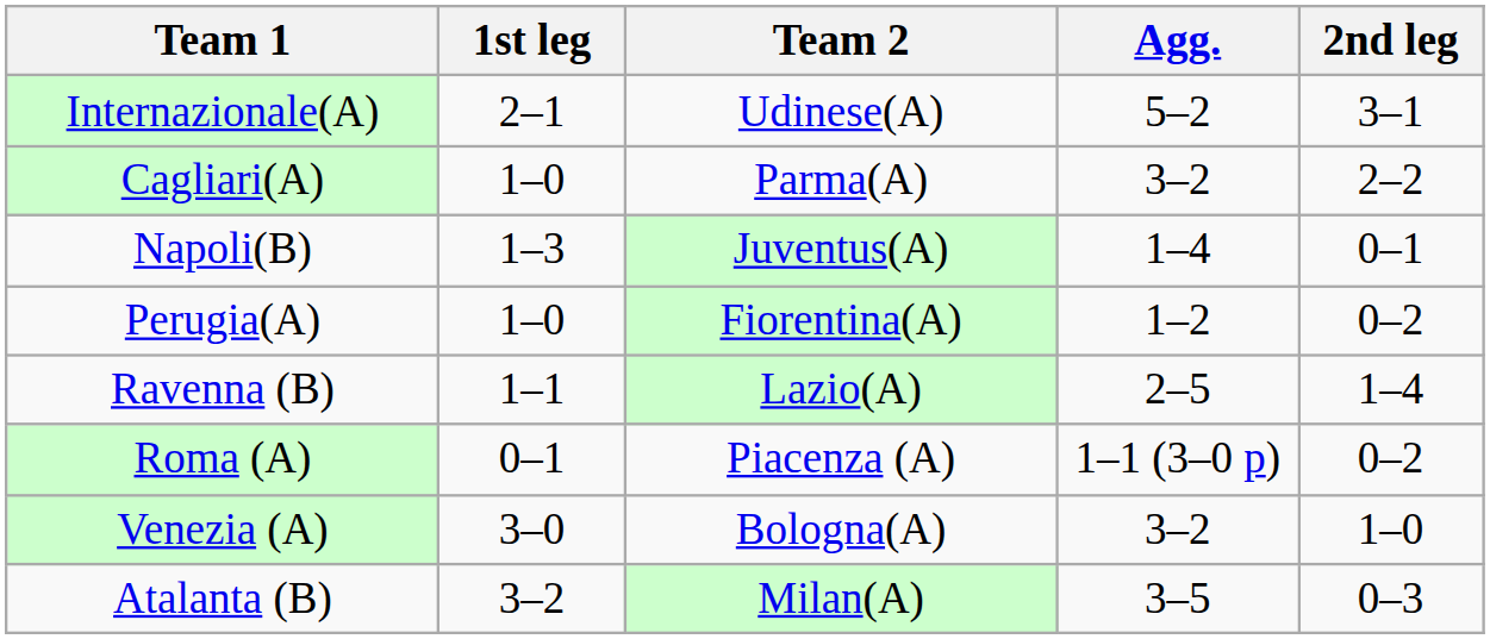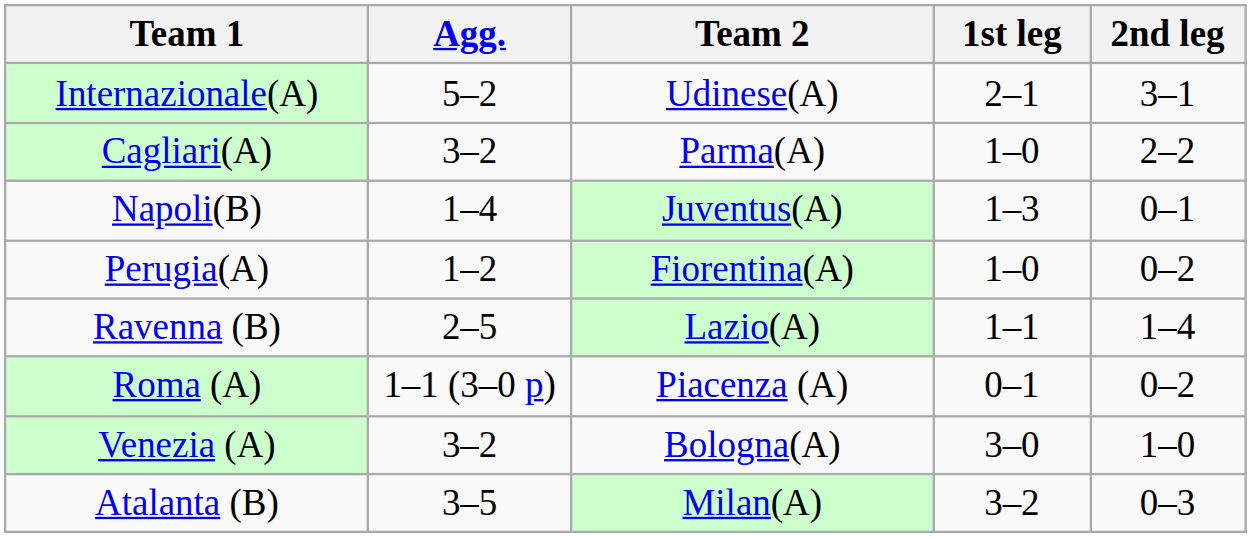 <table class="wikitable" style="text-align: center">
 <tr>
 <th width=150>Team 1</th>
+<th width=80><a href='#'>Agg.</a></th>
+<th width=150>Team 2</th>
 <th width=60>1st leg</th>
-<th width=150>Team 2</th>
-<th width=80><a href='#'>Agg.</a></th>
 <th width=60>2nd leg</th>
 </tr>
 <tr>
 <td bgcolor="ccffcc"><a href='#'>Internazionale</a>(A)</td>
+<td>5–2</td>
+<td><a href='#'>Udinese</a>(A)</td>
 <td>2–1</td>
-<td><a href='#'>Udinese</a>(A)</td>
-<td>5–2</td>
 <td>3–1</td>
 </tr>
 <tr>
 <td bgcolor="ccffcc"><a href='#'>Cagliari</a>(A)</td>
+<td>3–2</td>
+<td><a href='#'>Parma</a>(A)</td>
 <td>1–0</td>
-<td><a href='#'>Parma</a>(A)</td>
-<td>3–2</td>
 <td>2–2</td>
 </tr>
 <tr>
 <td><a href='#'>Napoli</a>(B)</td>
+<td>1–4</td>
+<td bgcolor="ccffcc"><a href='#'>Juventus</a>(A)</td>
 <td>1–3</td>
-<td bgcolor="ccffcc"><a href='#'>Juventus</a>(A)</td>
-<td>1–4</td>
 <td>0–1</td>
 </tr>
 <tr>
 <td><a href='#'>Perugia</a>(A)</td>
+<td>1–2</td>
+<td bgcolor="ccffcc"><a href='#'>Fiorentina</a>(A)</td>
 <td>1–0</td>
-<td bgcolor="ccffcc"><a href='#'>Fiorentina</a>(A)</td>
-<td>1–2</td>
 <td>0–2</td>
 </tr>
 <tr>
 <td><a href='#'>Ravenna</a> (B)</td>
+<td>2–5</td>
+<td bgcolor="ccffcc"><a href='#'>Lazio</a>(A)</td>
 <td>1–1</td>
-<td bgcolor="ccffcc"><a href='#'>Lazio</a>(A)</td>
-<td>2–5</td>
 <td>1–4</td>
 </tr>
 <tr>
 <td bgcolor="ccffcc"><a href='#'>Roma</a> (A)</td>
+<td>1–1 (3–0 <a href='#'>p</a>)</td>
+<td><a href='#'>Piacenza</a> (A)</td>
 <td>0–1</td>
-<td><a href='#'>Piacenza</a> (A)</td>
-<td>1–1 (3–0 <a href='#'>p</a>)</td>
 <td>0–2</td>
 </tr>
 <tr>
 <td bgcolor="ccffcc"><a href='#'>Venezia</a> (A)</td>
+<td>3–2</td>
+<td><a href='#'>Bologna</a>(A)</td>
 <td>3–0</td>
-<td><a href='#'>Bologna</a>(A)</td>
-<td>3–2</td>
 <td>1–0</td>
 </tr>
 <tr>
 <td><a href='#'>Atalanta</a> (B)</td>
+<td>3–5</td>
+<td bgcolor="ccffcc"><a href='#'>Milan</a>(A)</td>
 <td>3–2</td>
-<td bgcolor="ccffcc"><a href='#'>Milan</a>(A)</td>
-<td>3–5</td>
 <td>0–3</td>
 </tr>
 </table>
